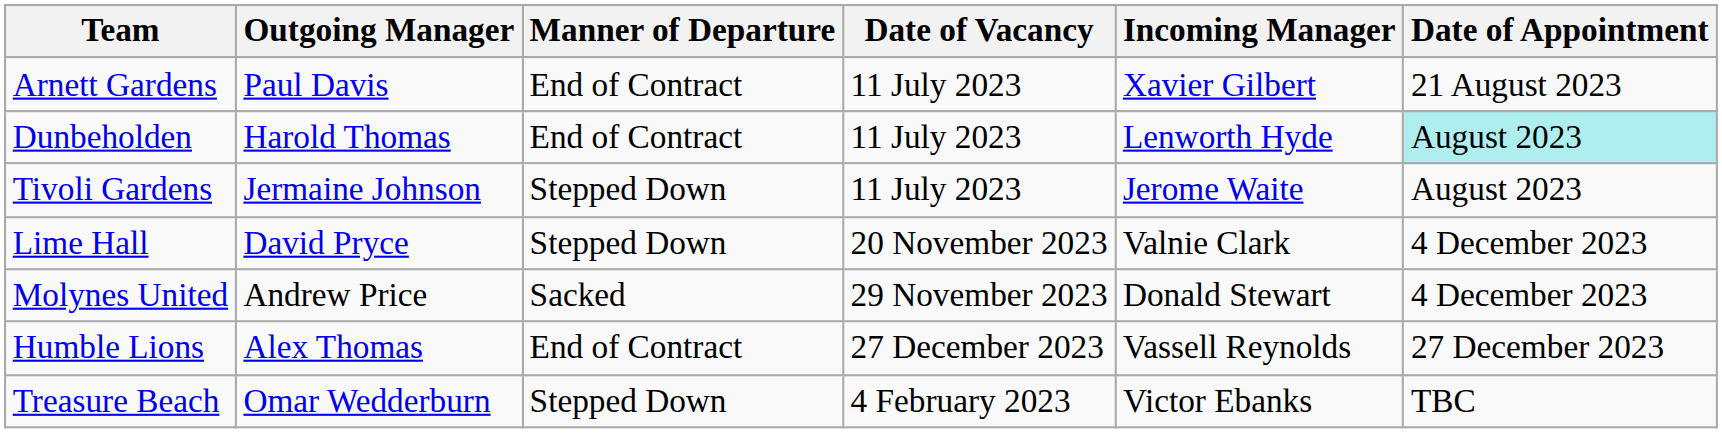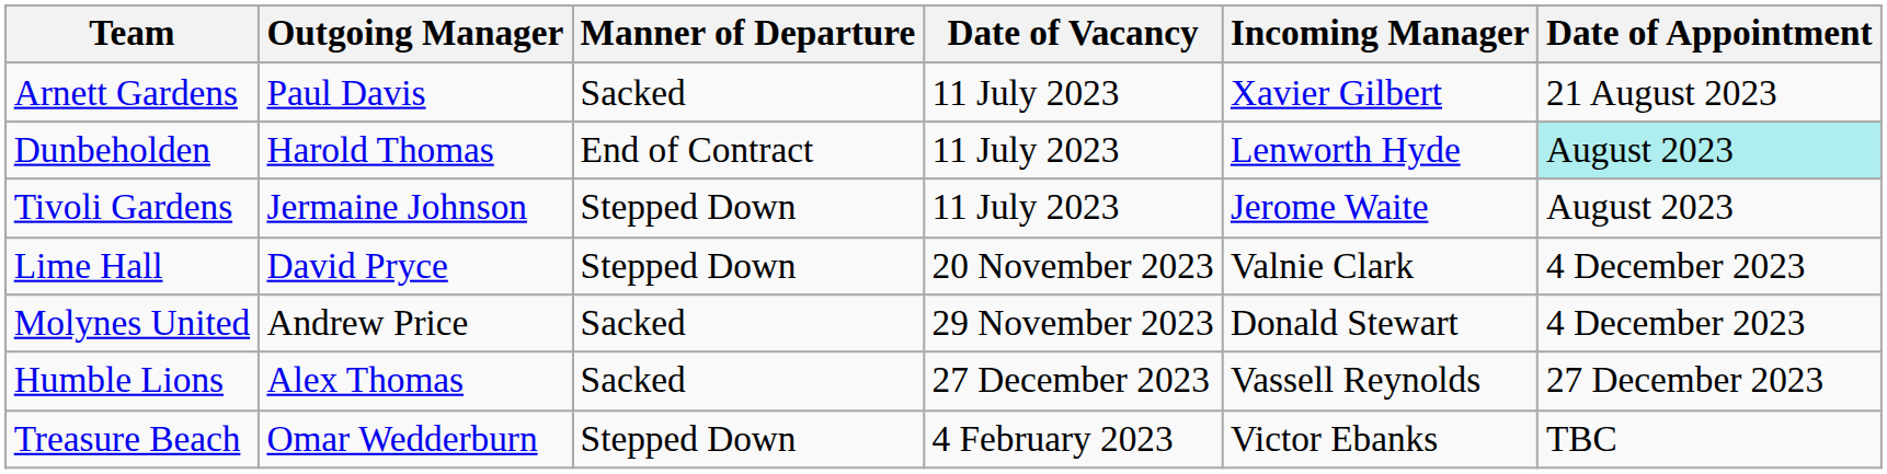 <table class="wikitable">
 <tr>
 <th>Team</th>
 <th>Outgoing Manager</th>
 <th>Manner of Departure</th>
 <th>Date of Vacancy</th>
 <th>Incoming Manager</th>
 <th>Date of Appointment</th>
 </tr>
 <tr>
 <td><a href='#'>Arnett Gardens</a></td>
 <td><a href='#'>Paul Davis</a></td>
-<td>End of Contract</td>
+<td>Sacked</td>
 <td>11 July 2023</td>
 <td><a href='#'>Xavier Gilbert</a></td>
 <td>21 August 2023</td>
 </tr>
 <tr>
 <td><a href='#'>Dunbeholden</a></td>
 <td><a href='#'>Harold Thomas</a></td>
 <td>End of Contract</td>
 <td>11 July 2023</td>
 <td><a href='#'>Lenworth Hyde</a></td>
 <td style="background: paleturquoise;">August 2023</td>
 </tr>
 <tr>
 <td><a href='#'>Tivoli Gardens</a></td>
 <td><a href='#'>Jermaine Johnson</a></td>
 <td>Stepped Down</td>
 <td>11 July 2023</td>
 <td><a href='#'>Jerome Waite</a></td>
 <td>August 2023</td>
 </tr>
 <tr>
 <td><a href='#'>Lime Hall</a></td>
 <td><a href='#'>David Pryce</a></td>
 <td>Stepped Down</td>
 <td>20 November 2023</td>
 <td>Valnie Clark</td>
 <td>4 December 2023</td>
 </tr>
 <tr>
 <td><a href='#'>Molynes United</a></td>
 <td>Andrew Price</td>
 <td>Sacked</td>
 <td>29 November 2023</td>
 <td>Donald Stewart</td>
 <td>4 December 2023</td>
 </tr>
 <tr>
 <td><a href='#'>Humble Lions</a></td>
 <td><a href='#'>Alex Thomas</a></td>
-<td>End of Contract</td>
+<td>Sacked</td>
 <td>27 December 2023</td>
 <td>Vassell Reynolds</td>
 <td>27 December 2023</td>
 </tr>
 <tr>
 <td><a href='#'>Treasure Beach</a></td>
 <td><a href='#'>Omar Wedderburn</a></td>
 <td>Stepped Down</td>
 <td>4 February 2023</td>
 <td>Victor Ebanks</td>
 <td>TBC</td>
 </tr>
 </table>
